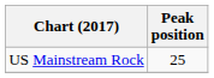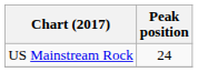 <table class="wikitable sortable">
 <tr>
 <th>Chart (2017)</th>
 <th>Peak<br>position</th>
 </tr>
 <tr>
 <td>US <a href='#'>Mainstream Rock</a></td>
-<td style="text-align:center;">25</td>
+<td style="text-align:center;">24</td>
 </tr>
 <tr>
 </tr>
 </table>
